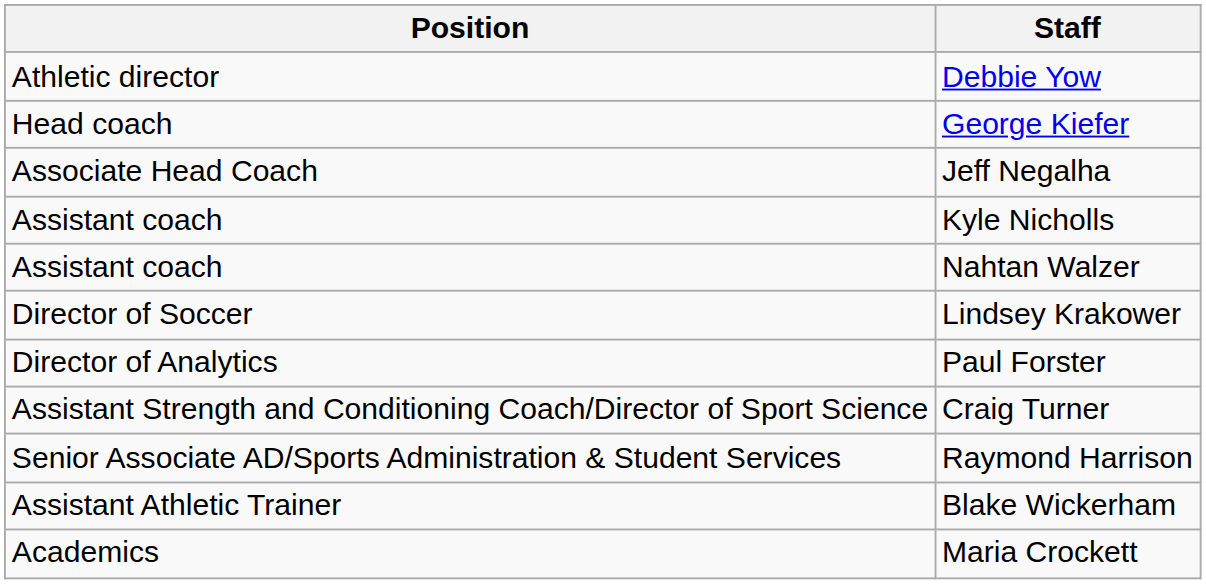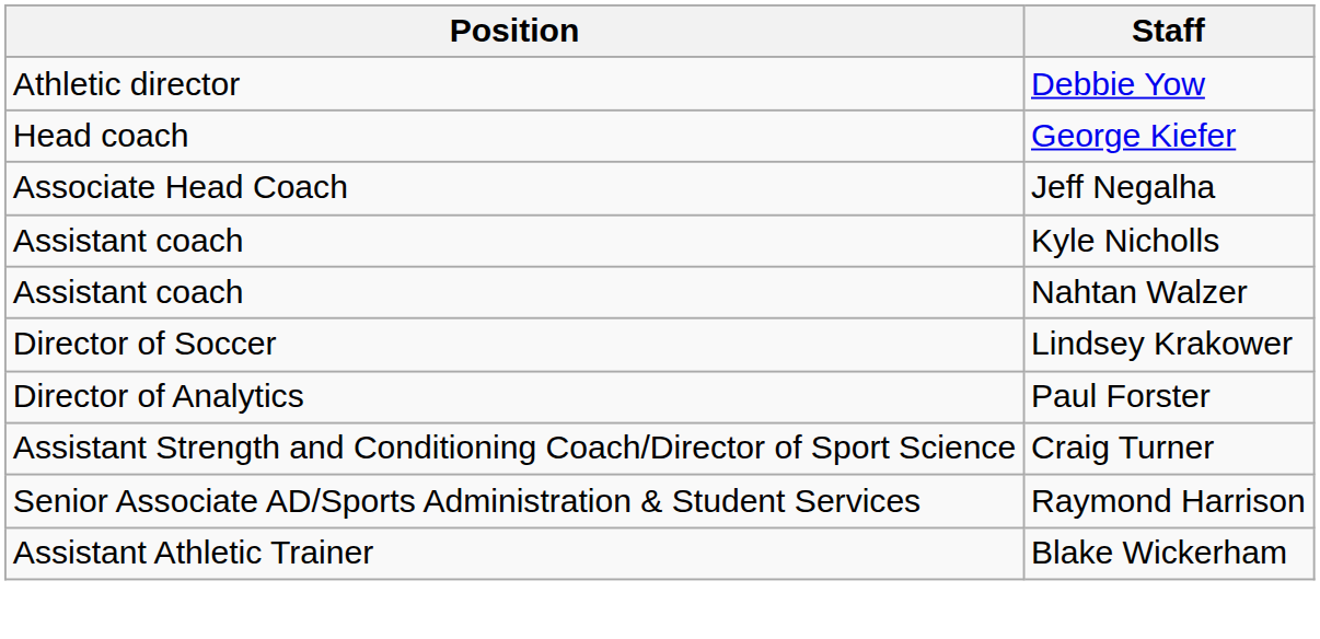 <table class="wikitable">
 <tr>
 <th>Position</th>
 <th>Staff</th>
 </tr>
 <tr>
 <td>Athletic director</td>
 <td><a href='#'>Debbie Yow</a></td>
 </tr>
 <tr>
 <td>Head coach</td>
 <td><a href='#'>George Kiefer</a></td>
 </tr>
 <tr>
 <td>Associate Head Coach</td>
 <td>Jeff Negalha</td>
 </tr>
 <tr>
 <td>Assistant coach</td>
 <td>Kyle Nicholls</td>
 </tr>
 <tr>
 <td>Assistant coach</td>
 <td>Nahtan Walzer</td>
 </tr>
 <tr>
 <td>Director of Soccer</td>
 <td>Lindsey Krakower</td>
 </tr>
 <tr>
 <td>Director of Analytics</td>
 <td>Paul Forster</td>
 </tr>
 <tr>
 <td>Assistant Strength and Conditioning Coach/Director of Sport Science</td>
 <td>Craig Turner</td>
 </tr>
 <tr>
 <td>Senior Associate AD/Sports Administration & Student Services</td>
 <td>Raymond Harrison</td>
 </tr>
 <tr>
 <td>Assistant Athletic Trainer</td>
 <td>Blake Wickerham</td>
 </tr>
-<tr>
-<td>Academics</td>
-<td>Maria Crockett</td>
-</tr>
 </table>
